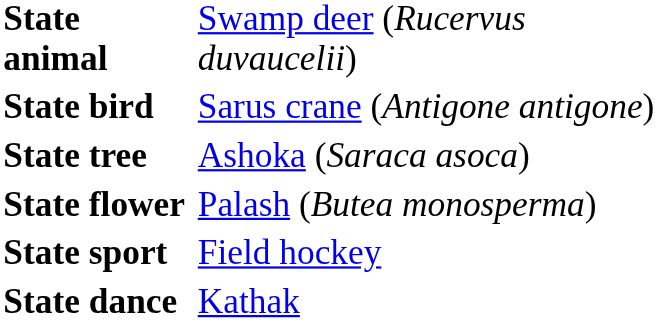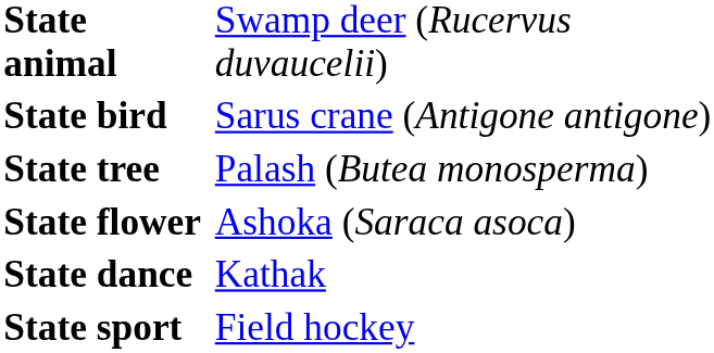 <table class="toccolours" style="margin:1em; float:right; width:25%">
 <tr>
 <td><strong>State animal</strong></td>
 <td><a href='#'>Swamp deer</a> (<em>Rucervus duvaucelii</em>)</td>
 <td></td>
 </tr>
 <tr>
 <td><strong>State bird</strong></td>
 <td><a href='#'>Sarus crane</a> (<em>Antigone antigone</em>)</td>
 <td></td>
 </tr>
 <tr>
 <td><strong>State tree</strong></td>
+<td><a href='#'>Palash</a> (<em>Butea monosperma</em>)</td>
+<td></td>
+</tr>
+<tr>
+<td><strong>State flower</strong></td>
 <td><a href='#'>Ashoka</a> (<em>Saraca asoca</em>)</td>
 <td></td>
 </tr>
 <tr>
-<td><strong>State flower</strong></td>
-<td><a href='#'>Palash</a> (<em>Butea monosperma</em>)</td>
+<td><strong>State dance</strong></td>
+<td><a href='#'>Kathak</a></td>
 <td></td>
 </tr>
 <tr>
 <td><strong>State sport</strong></td>
 <td><a href='#'>Field hockey</a></td>
 <td></td>
 </tr>
-<tr>
-<td><strong>State dance</strong></td>
-<td><a href='#'>Kathak</a></td>
-<td></td>
-</tr>
 </table>
